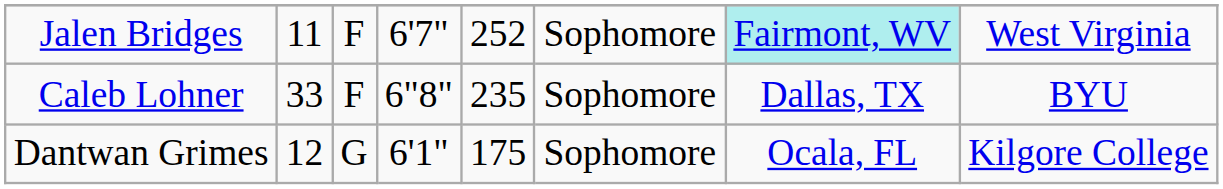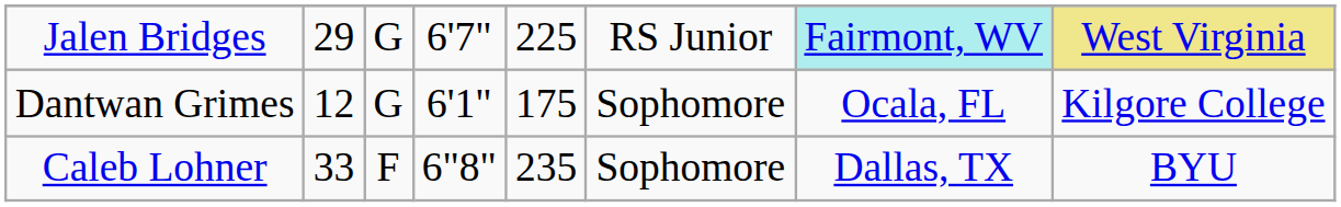 <table class="wikitable sortable" border="1" style="text-align:center;">
 <tr align=center>
 </tr>
 <tr>
 <td><a href='#'>Jalen Bridges</a></td>
-<td>11</td>
-<td>F</td>
+<td>29</td>
+<td>G</td>
 <td>6'7"</td>
-<td>252</td>
+<td>225</td>
+<td>RS Junior</td>
+<td style="background: paleturquoise;"><a href='#'>Fairmont, WV</a></td>
+<td style="background: khaki;"><a href='#'>West Virginia</a></td>
+</tr>
+<tr>
+<td>Dantwan Grimes</td>
+<td>12</td>
+<td>G</td>
+<td>6'1"</td>
+<td>175</td>
 <td>Sophomore</td>
-<td style="background: paleturquoise;"><a href='#'>Fairmont, WV</a></td>
-<td><a href='#'>West Virginia</a></td>
+<td><a href='#'>Ocala, FL</a></td>
+<td><a href='#'>Kilgore College</a></td>
 </tr>
 <tr>
 <td><a href='#'>Caleb Lohner</a></td>
 <td>33</td>
 <td>F</td>
 <td>6"8"</td>
 <td>235</td>
 <td>Sophomore</td>
 <td><a href='#'>Dallas, TX</a></td>
 <td><a href='#'>BYU</a></td>
 </tr>
-<tr>
-<td>Dantwan Grimes</td>
-<td>12</td>
-<td>G</td>
-<td>6'1"</td>
-<td>175</td>
-<td>Sophomore</td>
-<td><a href='#'>Ocala, FL</a></td>
-<td><a href='#'>Kilgore College</a></td>
-</tr>
 </table>
